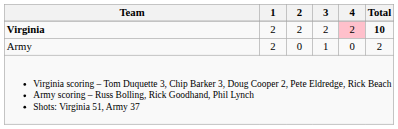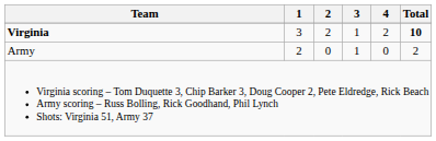 <table class="wikitable" style="text-align:center; max-width:40em">
 <tr>
 <th>Team</th>
 <th style="width:2em">1</th>
 <th style="width:2em">2</th>
 <th style="width:2em">3</th>
 <th style="width:2em">4</th>
 <th style="width:2em">Total</th>
 </tr>
 <tr>
 </tr>
 <tr>
 <td style="text-align:left"><strong>Virginia</strong></td>
+<td>3</td>
 <td>2</td>
+<td>1</td>
 <td>2</td>
-<td>2</td>
-<td style="background: pink;">2</td>
 <td><strong>10</strong></td>
 </tr>
 <tr>
 <td style="text-align:left">Army</td>
 <td>2</td>
 <td>0</td>
 <td>1</td>
 <td>0</td>
 <td>2</td>
 </tr>
 <tr>
 <td colspan=6 style="text-align:left; font-size:88%;"><br><ul><li>Virginia scoring – Tom Duquette 3, Chip Barker 3, Doug Cooper 2, Pete Eldredge, Rick Beach</li><li>Army scoring – Russ Bolling, Rick Goodhand, Phil Lynch</li><li>Shots: Virginia 51, Army 37</li></ul></td>
 </tr>
 </table>
